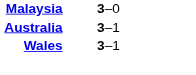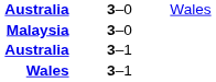 <table>
 <tr>
 <th width=200></th>
 <th width=100></th>
 <th width=200></th>
+</tr>
+<tr>
+<td align=right><strong><a href='#'>Australia</a> </strong></td>
+<td align=center><strong>3</strong>–0</td>
+<td> <a href='#'>Wales</a></td>
 </tr>
 <tr>
 <td align=right><strong><a href='#'>Malaysia</a> </strong></td>
 <td align=center><strong>3</strong>–0</td>
 <td></td>
 </tr>
 <tr>
 <td align=right><strong><a href='#'>Australia</a> </strong></td>
 <td align=center><strong>3</strong>–1</td>
 <td></td>
 </tr>
 <tr>
 <td align=right><strong><a href='#'>Wales</a> </strong></td>
 <td align=center><strong>3</strong>–1</td>
 <td></td>
 </tr>
 </table>
